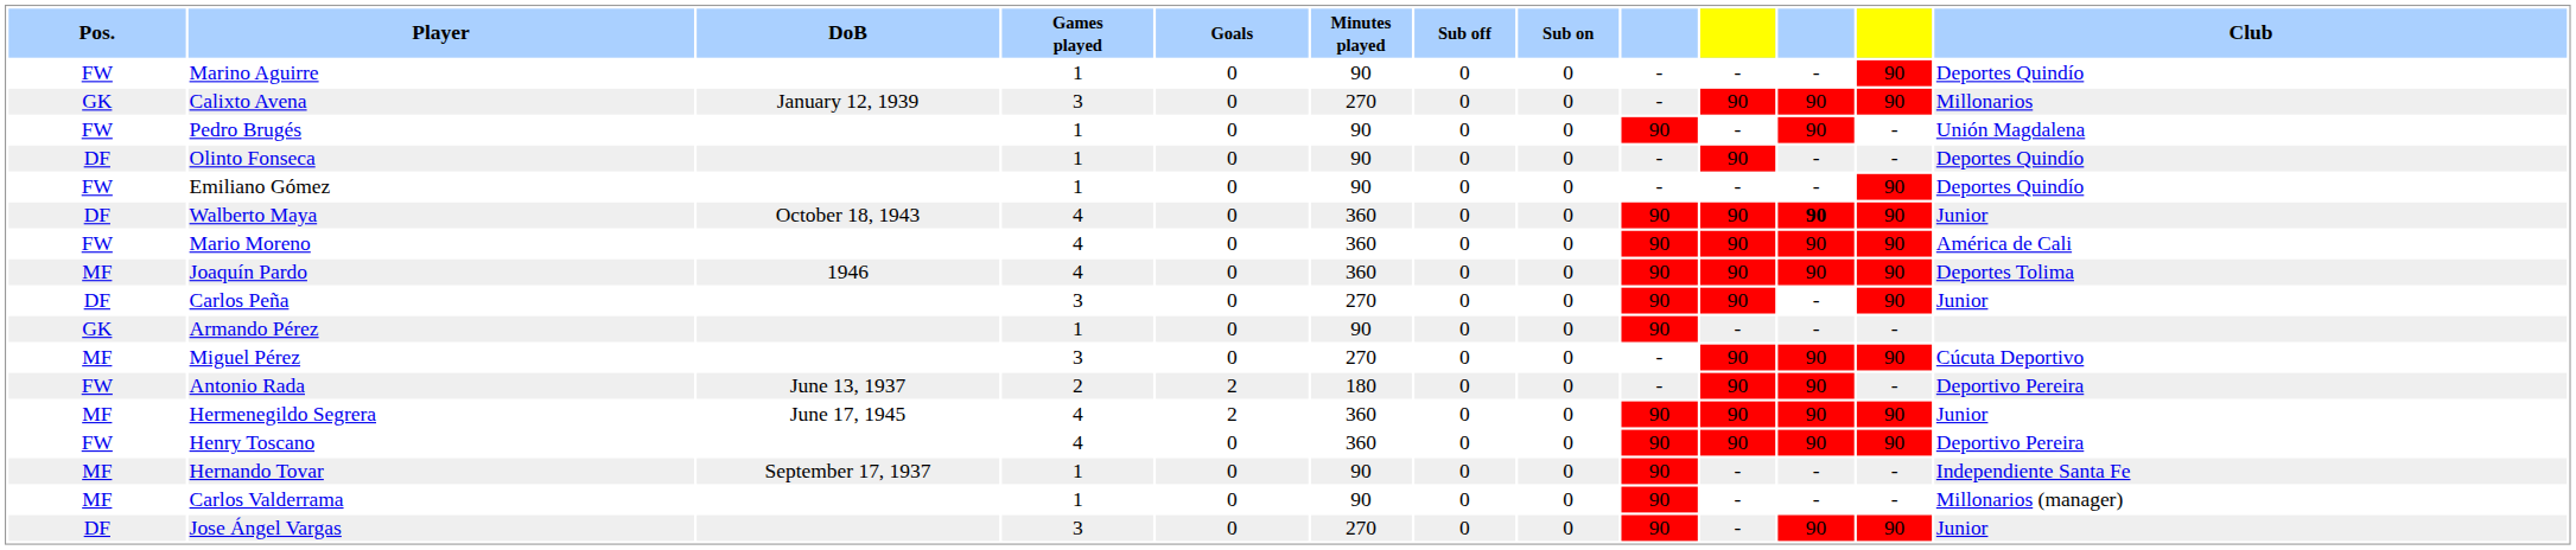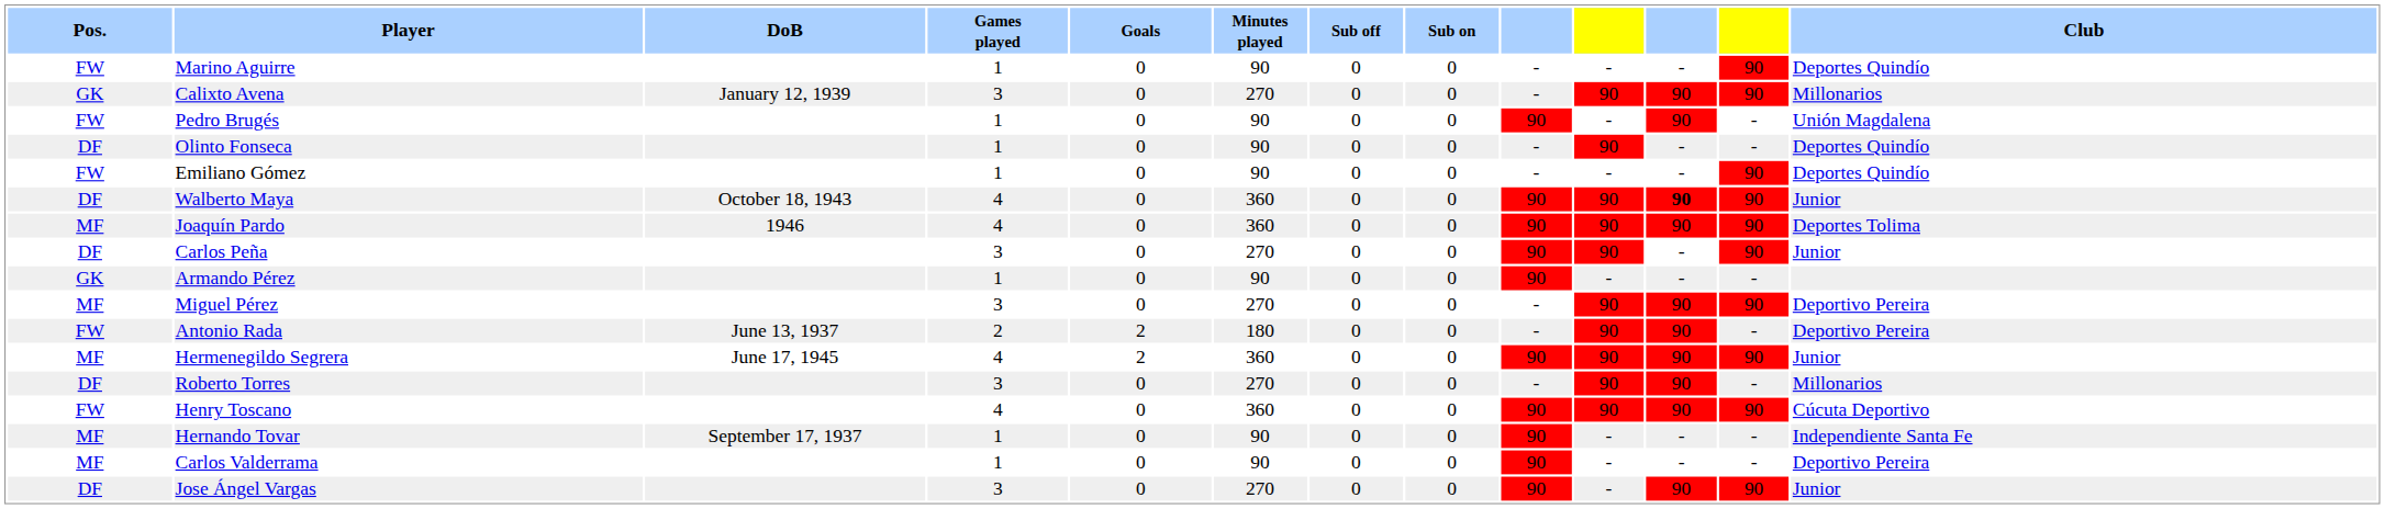 <table border="0" width="100%" style="border: 1px solid #999; background-color:#FFFFFF; text-align:center">
 <tr align="center" bgcolor="#AAD0FF">
 <th width=7%>Pos.</th>
 <th width=20%>Player</th>
 <th width=12%>DoB</th>
 <th width=6%><small>Games<br>played</small></th>
 <th width=6%><small>Goals</small></th>
 <th width=4%><small>Minutes<br>played</small></th>
 <th width=4%><small>Sub off</small></th>
 <th width=4%><small>Sub on</small></th>
 <th width=3%></th>
 <th width=3% bgcolor=yellow></th>
 <th width=3%></th>
 <th width=3% bgcolor=yellow></th>
 <th width=27%>Club</th>
 </tr>
 <tr>
 <td><a href='#'>FW</a></td>
 <td align="left"><a href='#'>Marino Aguirre</a></td>
 <td></td>
 <td>1</td>
 <td>0</td>
 <td>90</td>
 <td>0</td>
 <td>0</td>
 <td>-</td>
 <td>-</td>
 <td>-</td>
 <td bgcolor=red>90</td>
 <td align="left"> <a href='#'>Deportes Quindío</a></td>
 </tr>
 <tr bgcolor="#EFEFEF">
 <td><a href='#'>GK</a></td>
 <td align="left"><a href='#'>Calixto Avena</a></td>
 <td>January 12, 1939</td>
 <td>3</td>
 <td>0</td>
 <td>270</td>
 <td>0</td>
 <td>0</td>
 <td>-</td>
 <td bgcolor=red>90</td>
 <td bgcolor=red>90</td>
 <td bgcolor=red>90</td>
 <td align="left"> <a href='#'>Millonarios</a></td>
 </tr>
 <tr>
 <td><a href='#'>FW</a></td>
 <td align="left"><a href='#'>Pedro Brugés</a></td>
 <td></td>
 <td>1</td>
 <td>0</td>
 <td>90</td>
 <td>0</td>
 <td>0</td>
 <td bgcolor=red>90</td>
 <td>-</td>
 <td bgcolor=red>90</td>
 <td>-</td>
 <td align="left"> <a href='#'>Unión Magdalena</a></td>
 </tr>
 <tr bgcolor="#EFEFEF">
 <td><a href='#'>DF</a></td>
 <td align="left"><a href='#'>Olinto Fonseca</a></td>
 <td></td>
 <td>1</td>
 <td>0</td>
 <td>90</td>
 <td>0</td>
 <td>0</td>
 <td>-</td>
 <td bgcolor=red>90</td>
 <td>-</td>
 <td>-</td>
 <td align="left"> <a href='#'>Deportes Quindío</a></td>
 </tr>
 <tr>
 <td><a href='#'>FW</a></td>
 <td align="left">Emiliano Gómez</td>
 <td></td>
 <td>1</td>
 <td>0</td>
 <td>90</td>
 <td>0</td>
 <td>0</td>
 <td>-</td>
 <td>-</td>
 <td>-</td>
 <td bgcolor=red>90</td>
 <td align="left"> <a href='#'>Deportes Quindío</a></td>
 </tr>
 <tr bgcolor="#EFEFEF">
 <td><a href='#'>DF</a></td>
 <td align="left"><a href='#'>Walberto Maya</a></td>
 <td>October 18, 1943</td>
 <td>4</td>
 <td>0</td>
 <td>360</td>
 <td>0</td>
 <td>0</td>
 <td bgcolor=red>90</td>
 <td bgcolor=red>90</td>
 <td bgcolor=red><strong>90</strong></td>
 <td bgcolor=red>90</td>
 <td align="left"> <a href='#'>Junior</a></td>
 </tr>
-<tr>
-<td><a href='#'>FW</a></td>
-<td align="left"><a href='#'>Mario Moreno</a></td>
-<td></td>
-<td>4</td>
-<td>0</td>
-<td>360</td>
-<td>0</td>
-<td>0</td>
-<td bgcolor=red>90</td>
-<td bgcolor=red>90</td>
-<td bgcolor=red>90</td>
-<td bgcolor=red>90</td>
-<td align="left"> <a href='#'>América de Cali</a></td>
-</tr>
 <tr bgcolor="#EFEFEF">
 <td><a href='#'>MF</a></td>
 <td align="left"><a href='#'>Joaquín Pardo</a></td>
 <td>1946</td>
 <td>4</td>
 <td>0</td>
 <td>360</td>
 <td>0</td>
 <td>0</td>
 <td bgcolor=red>90</td>
 <td bgcolor=red>90</td>
 <td bgcolor=red>90</td>
 <td bgcolor=red>90</td>
 <td align="left"> <a href='#'>Deportes Tolima</a></td>
 </tr>
 <tr>
 <td><a href='#'>DF</a></td>
 <td align="left"><a href='#'>Carlos Peña</a></td>
 <td></td>
 <td>3</td>
 <td>0</td>
 <td>270</td>
 <td>0</td>
 <td>0</td>
 <td bgcolor=red>90</td>
 <td bgcolor=red>90</td>
 <td>-</td>
 <td bgcolor=red>90</td>
 <td align="left"> <a href='#'>Junior</a></td>
 </tr>
 <tr bgcolor="#EFEFEF">
 <td><a href='#'>GK</a></td>
 <td align="left"><a href='#'>Armando Pérez</a></td>
 <td></td>
 <td>1</td>
 <td>0</td>
 <td>90</td>
 <td>0</td>
 <td>0</td>
 <td bgcolor=red>90</td>
 <td>-</td>
 <td>-</td>
 <td>-</td>
 <td align="left"></td>
 </tr>
 <tr>
 <td><a href='#'>MF</a></td>
 <td align="left"><a href='#'>Miguel Pérez</a></td>
 <td></td>
 <td>3</td>
 <td>0</td>
 <td>270</td>
 <td>0</td>
 <td>0</td>
 <td>-</td>
 <td bgcolor=red>90</td>
 <td bgcolor=red>90</td>
 <td bgcolor=red>90</td>
-<td align="left"> <a href='#'>Cúcuta Deportivo</a></td>
+<td align="left"> <a href='#'>Deportivo Pereira</a></td>
 </tr>
 <tr bgcolor="#EFEFEF">
 <td><a href='#'>FW</a></td>
 <td align="left"><a href='#'>Antonio Rada</a></td>
 <td>June 13, 1937</td>
 <td>2</td>
 <td>2</td>
 <td>180</td>
 <td>0</td>
 <td>0</td>
 <td>-</td>
 <td bgcolor=red>90</td>
 <td bgcolor=red>90</td>
 <td>-</td>
 <td align="left"> <a href='#'>Deportivo Pereira</a></td>
 </tr>
 <tr>
 <td><a href='#'>MF</a></td>
 <td align="left"><a href='#'>Hermenegildo Segrera</a></td>
 <td>June 17, 1945</td>
 <td>4</td>
 <td>2</td>
 <td>360</td>
 <td>0</td>
 <td>0</td>
 <td bgcolor=red>90</td>
 <td bgcolor=red>90</td>
 <td bgcolor=red>90</td>
 <td bgcolor=red>90</td>
 <td align="left"> <a href='#'>Junior</a></td>
 </tr>
+<tr bgcolor="#EFEFEF">
+<td><a href='#'>DF</a></td>
+<td align="left"><a href='#'>Roberto Torres</a></td>
+<td></td>
+<td>3</td>
+<td>0</td>
+<td>270</td>
+<td>0</td>
+<td>0</td>
+<td>-</td>
+<td bgcolor=red>90</td>
+<td bgcolor=red>90</td>
+<td>-</td>
+<td align="left"> <a href='#'>Millonarios</a></td>
+</tr>
 <tr>
 <td><a href='#'>FW</a></td>
 <td align="left"><a href='#'>Henry Toscano</a></td>
 <td></td>
 <td>4</td>
 <td>0</td>
 <td>360</td>
 <td>0</td>
 <td>0</td>
 <td bgcolor=red>90</td>
 <td bgcolor=red>90</td>
 <td bgcolor=red>90</td>
 <td bgcolor=red>90</td>
-<td align="left"> <a href='#'>Deportivo Pereira</a></td>
+<td align="left"> <a href='#'>Cúcuta Deportivo</a></td>
 </tr>
 <tr bgcolor="#EFEFEF">
 <td><a href='#'>MF</a></td>
 <td align="left"><a href='#'>Hernando Tovar</a></td>
 <td>September 17, 1937</td>
 <td>1</td>
 <td>0</td>
 <td>90</td>
 <td>0</td>
 <td>0</td>
 <td bgcolor=red>90</td>
 <td>-</td>
 <td>-</td>
 <td>-</td>
 <td align="left"> <a href='#'>Independiente Santa Fe</a></td>
 </tr>
 <tr>
 <td><a href='#'>MF</a></td>
 <td align="left"><a href='#'>Carlos Valderrama</a></td>
 <td></td>
 <td>1</td>
 <td>0</td>
 <td>90</td>
 <td>0</td>
 <td>0</td>
 <td bgcolor=red>90</td>
 <td>-</td>
 <td>-</td>
 <td>-</td>
-<td align="left"> <a href='#'>Millonarios</a> (manager)</td>
+<td align="left"> <a href='#'>Deportivo Pereira</a></td>
 </tr>
 <tr bgcolor="#EFEFEF">
 <td><a href='#'>DF</a></td>
 <td align="left"><a href='#'>Jose Ángel Vargas</a></td>
 <td></td>
 <td>3</td>
 <td>0</td>
 <td>270</td>
 <td>0</td>
 <td>0</td>
 <td bgcolor=red>90</td>
 <td>-</td>
 <td bgcolor=red>90</td>
 <td bgcolor=red>90</td>
 <td align="left"> <a href='#'>Junior</a></td>
 </tr>
 </table>
